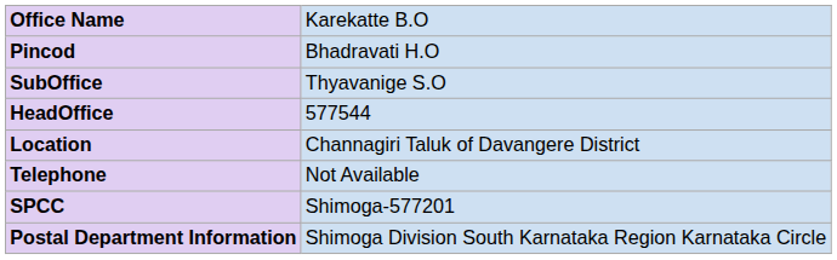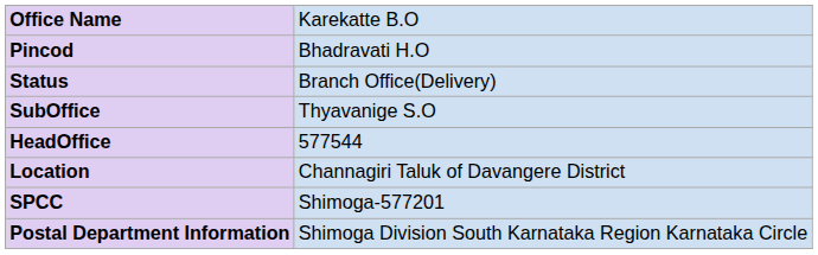 <table class="wikitable">
 <tr>
 <td style="background:#E0CEF2"><strong>Office Name</strong></td>
 <td style="background:#CEE0F2">Karekatte B.O</td>
 </tr>
 <tr>
 <td style="background:#E0CEF2"><strong>Pincod</strong></td>
 <td style="background:#CEE0F2">Bhadravati H.O</td>
+</tr>
+<tr>
+<td style="background:#E0CEF2"><strong>Status</strong></td>
+<td style="background:#CEE0F2">Branch Office(Delivery)</td>
 </tr>
 <tr>
 <td style="background:#E0CEF2"><strong>SubOffice</strong></td>
 <td style="background:#CEE0F2">Thyavanige S.O</td>
 </tr>
 <tr>
 <td style="background:#E0CEF2"><strong>HeadOffice</strong></td>
 <td style="background:#CEE0F2">577544</td>
 </tr>
 <tr>
 <td style="background:#E0CEF2"><strong>Location</strong></td>
 <td style="background:#CEE0F2">Channagiri Taluk of Davangere District</td>
 </tr>
 <tr>
-<td style="background:#E0CEF2"><strong>Telephone</strong></td>
-<td style="background:#CEE0F2">Not Available</td>
-</tr>
-<tr>
 <td style="background:#E0CEF2"><strong>SPCC</strong></td>
 <td style="background:#CEE0F2">Shimoga-577201</td>
 </tr>
 <tr>
 <td style="background:#E0CEF2"><strong>Postal Department Information</strong></td>
 <td style="background:#CEE0F2">Shimoga Division South Karnataka Region Karnataka Circle</td>
 </tr>
 </table>
